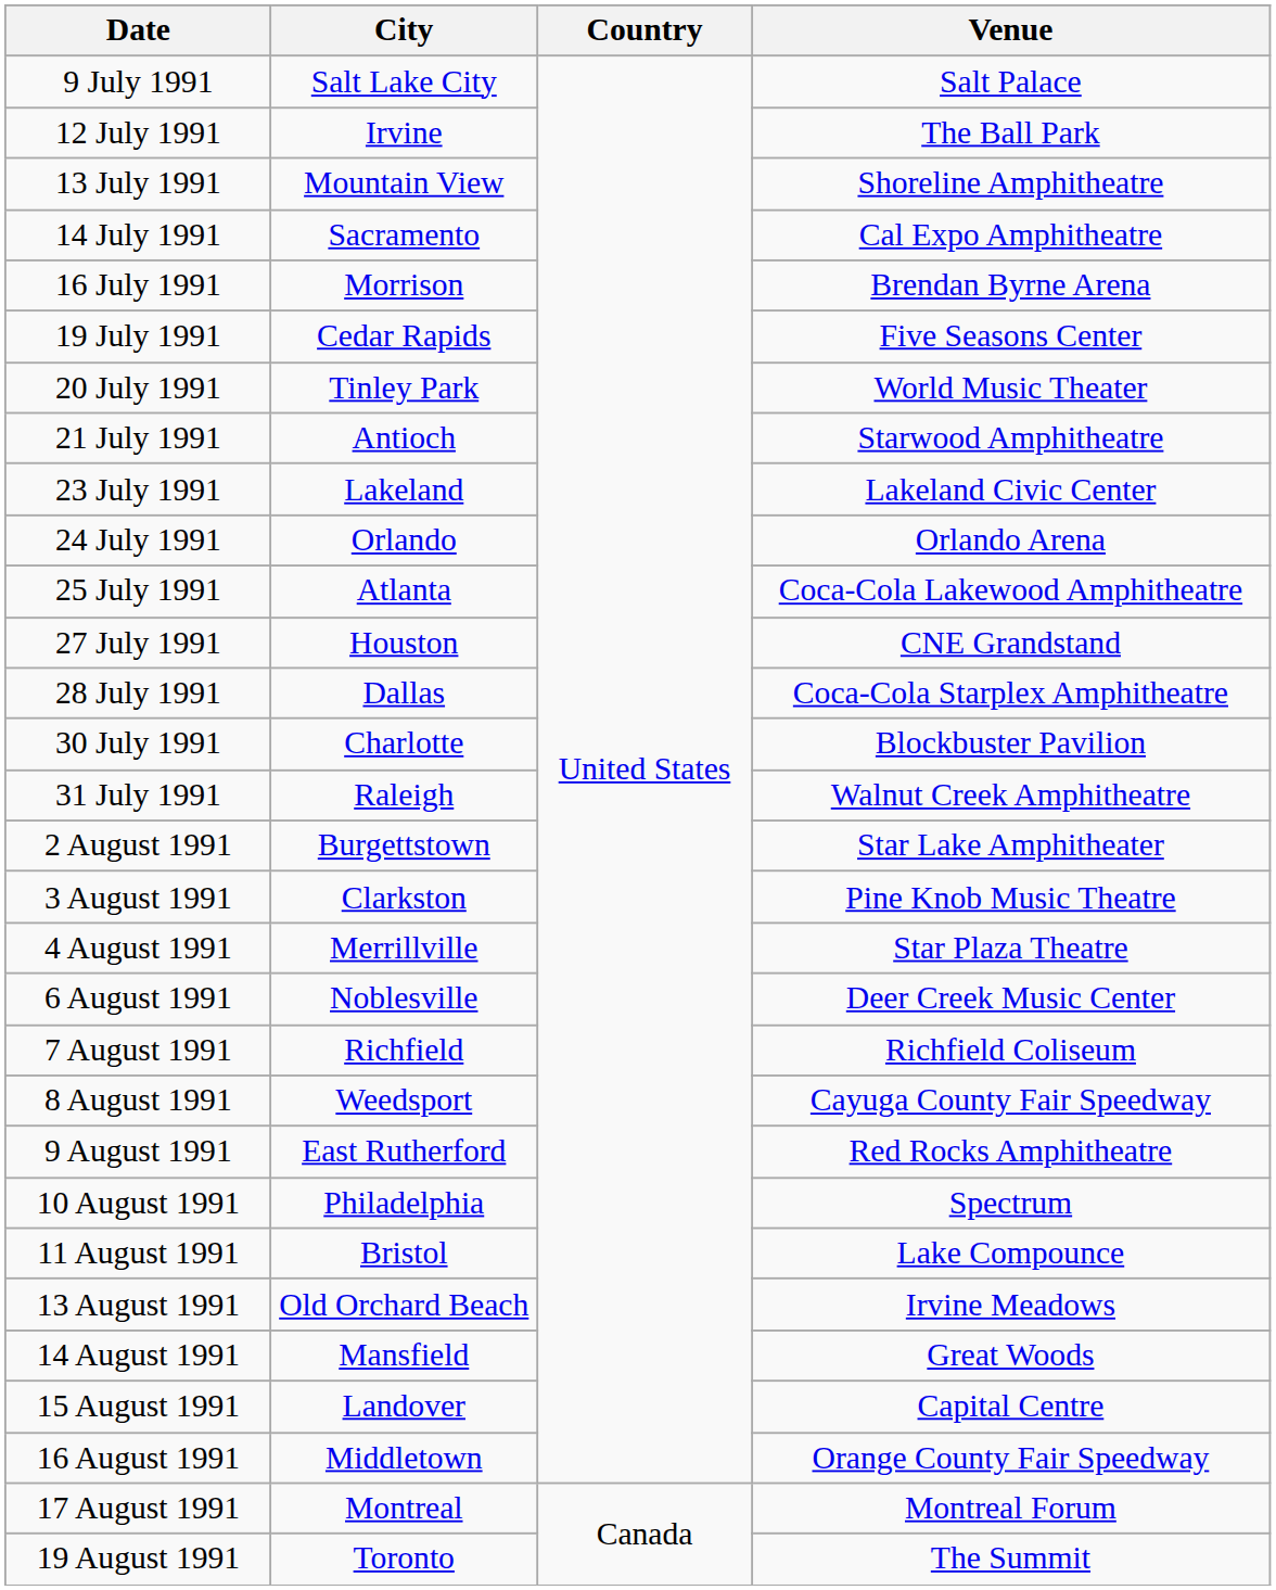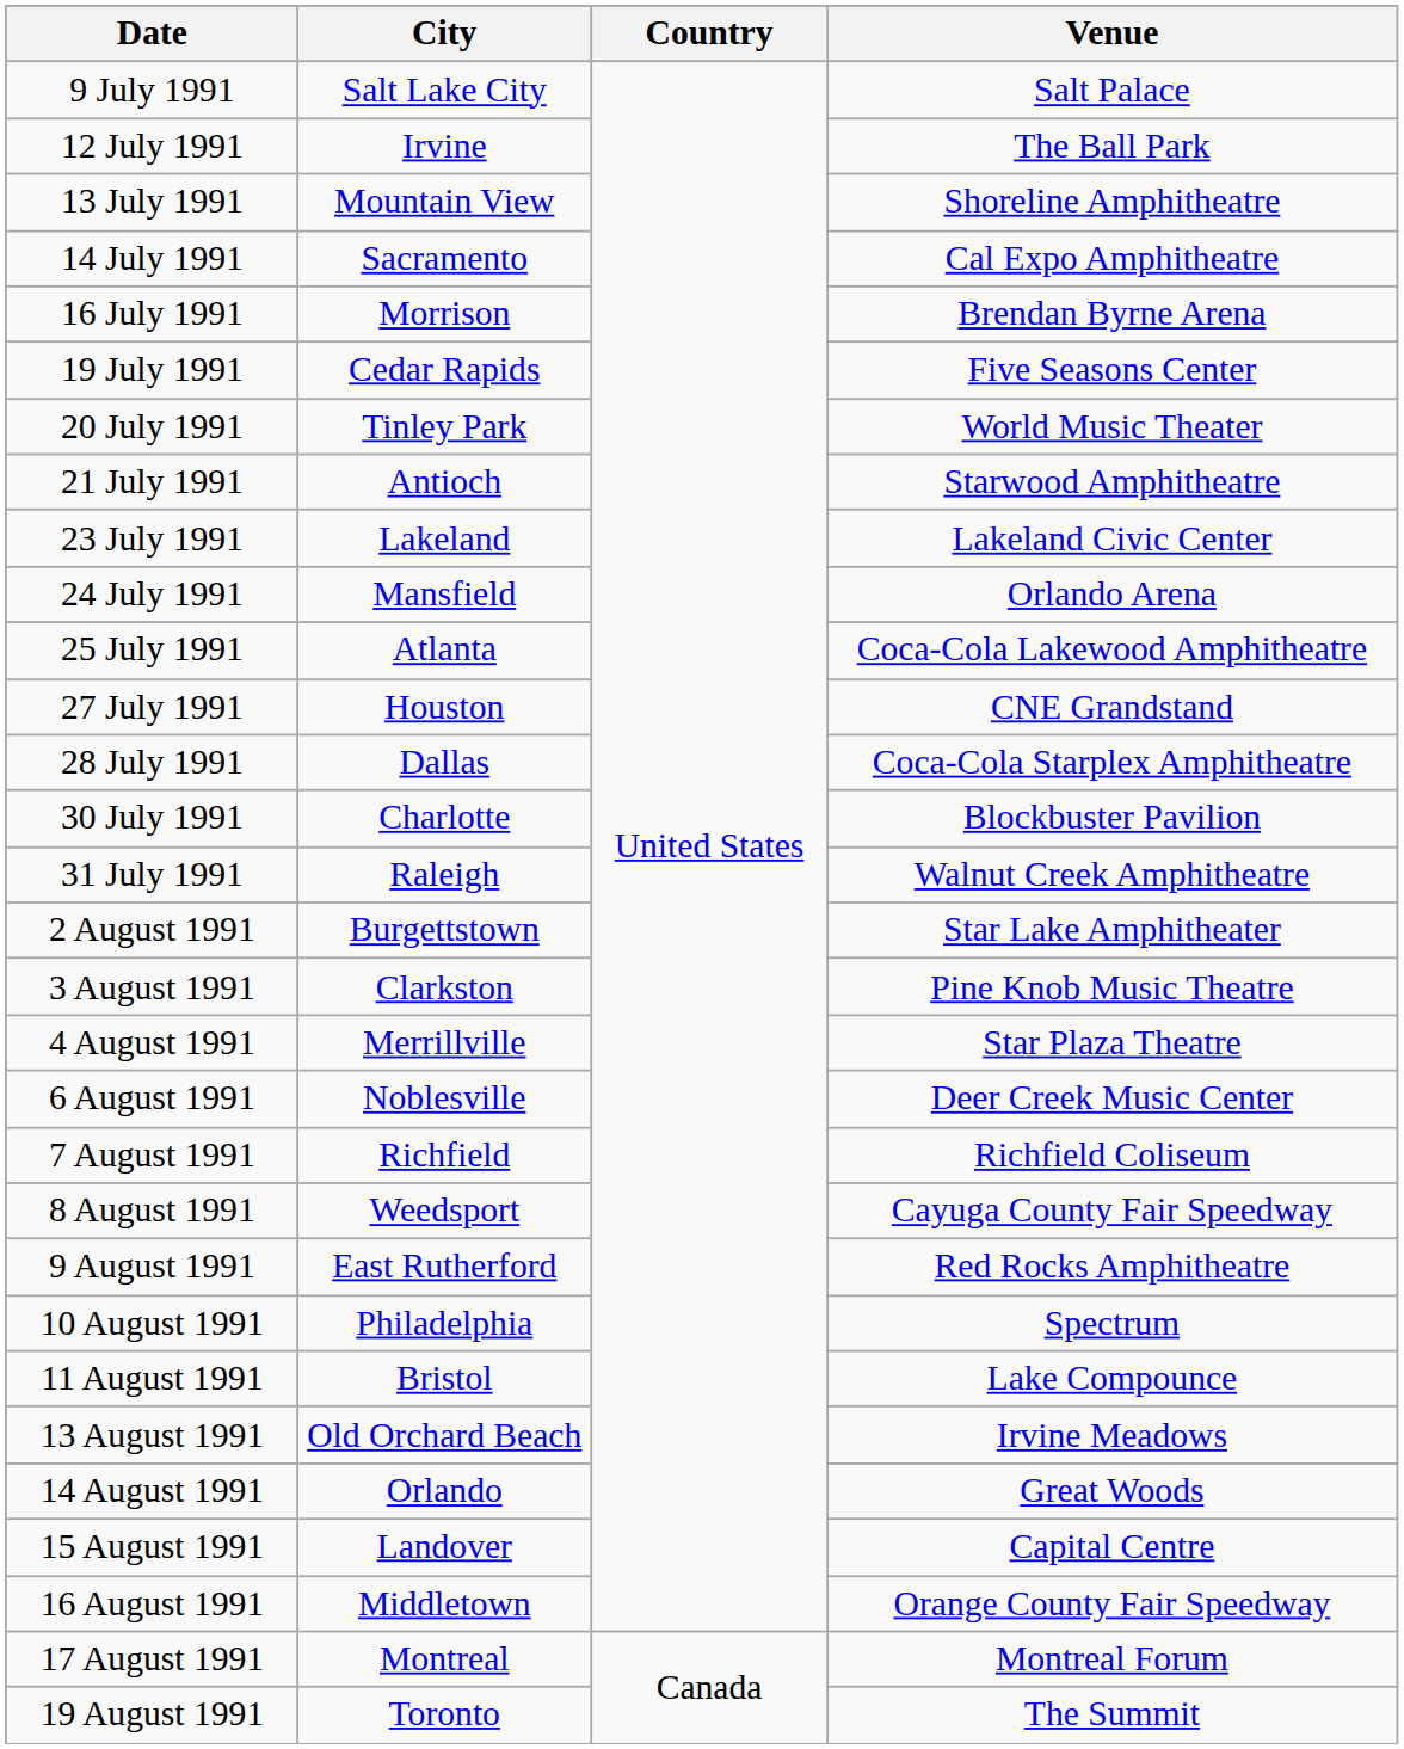 <table class="wikitable" style="text-align:center;">
 <tr>
 <th width="125">Date</th>
 <th width="125">City</th>
 <th width="100">Country</th>
 <th width="250">Venue</th>
 </tr>
 <tr>
 <td>9 July 1991</td>
 <td><a href='#'>Salt Lake City</a></td>
 <td rowspan="28"><a href='#'>United States</a></td>
 <td><a href='#'>Salt Palace</a></td>
 </tr>
 <tr>
 <td>12 July 1991</td>
 <td><a href='#'>Irvine</a></td>
 <td><a href='#'>The Ball Park</a></td>
 </tr>
 <tr>
 <td>13 July 1991</td>
 <td><a href='#'>Mountain View</a></td>
 <td><a href='#'>Shoreline Amphitheatre</a></td>
 </tr>
 <tr>
 <td>14 July 1991</td>
 <td><a href='#'>Sacramento</a></td>
 <td><a href='#'>Cal Expo Amphitheatre</a></td>
 </tr>
 <tr>
 <td>16 July 1991</td>
 <td><a href='#'>Morrison</a></td>
 <td><a href='#'>Brendan Byrne Arena</a></td>
 </tr>
 <tr>
 <td>19 July 1991</td>
 <td><a href='#'>Cedar Rapids</a></td>
 <td><a href='#'>Five Seasons Center</a></td>
 </tr>
 <tr>
 <td>20 July 1991</td>
 <td><a href='#'>Tinley Park</a></td>
 <td><a href='#'>World Music Theater</a></td>
 </tr>
 <tr>
 <td>21 July 1991</td>
 <td><a href='#'>Antioch</a></td>
 <td><a href='#'>Starwood Amphitheatre</a></td>
 </tr>
 <tr>
 <td>23 July 1991</td>
 <td><a href='#'>Lakeland</a></td>
 <td><a href='#'>Lakeland Civic Center</a></td>
 </tr>
 <tr>
 <td>24 July 1991</td>
-<td><a href='#'>Orlando</a></td>
+<td><a href='#'>Mansfield</a></td>
 <td><a href='#'>Orlando Arena</a></td>
 </tr>
 <tr>
 <td>25 July 1991</td>
 <td><a href='#'>Atlanta</a></td>
 <td><a href='#'>Coca-Cola Lakewood Amphitheatre</a></td>
 </tr>
 <tr>
 <td>27 July 1991</td>
 <td><a href='#'>Houston</a></td>
 <td><a href='#'>CNE Grandstand</a></td>
 </tr>
 <tr>
 <td>28 July 1991</td>
 <td><a href='#'>Dallas</a></td>
 <td><a href='#'>Coca-Cola Starplex Amphitheatre</a></td>
 </tr>
 <tr>
 <td>30 July 1991</td>
 <td><a href='#'>Charlotte</a></td>
 <td><a href='#'>Blockbuster Pavilion</a></td>
 </tr>
 <tr>
 <td>31 July 1991</td>
 <td><a href='#'>Raleigh</a></td>
 <td><a href='#'>Walnut Creek Amphitheatre</a></td>
 </tr>
 <tr>
 <td>2 August 1991</td>
 <td><a href='#'>Burgettstown</a></td>
 <td><a href='#'>Star Lake Amphitheater</a></td>
 </tr>
 <tr>
 <td>3 August 1991</td>
 <td><a href='#'>Clarkston</a></td>
 <td><a href='#'>Pine Knob Music Theatre</a></td>
 </tr>
 <tr>
 <td>4 August 1991</td>
 <td><a href='#'>Merrillville</a></td>
 <td><a href='#'>Star Plaza Theatre</a></td>
 </tr>
 <tr>
 <td>6 August 1991</td>
 <td><a href='#'>Noblesville</a></td>
 <td><a href='#'>Deer Creek Music Center</a></td>
 </tr>
 <tr>
 <td>7 August 1991</td>
 <td><a href='#'>Richfield</a></td>
 <td><a href='#'>Richfield Coliseum</a></td>
 </tr>
 <tr>
 <td>8 August 1991</td>
 <td><a href='#'>Weedsport</a></td>
 <td><a href='#'>Cayuga County Fair Speedway</a></td>
 </tr>
 <tr>
 <td>9 August 1991</td>
 <td><a href='#'>East Rutherford</a></td>
 <td><a href='#'>Red Rocks Amphitheatre</a></td>
 </tr>
 <tr>
 <td>10 August 1991</td>
 <td><a href='#'>Philadelphia</a></td>
 <td><a href='#'>Spectrum</a></td>
 </tr>
 <tr>
 <td>11 August 1991</td>
 <td><a href='#'>Bristol</a></td>
 <td><a href='#'>Lake Compounce</a></td>
 </tr>
 <tr>
 <td>13 August 1991</td>
 <td><a href='#'>Old Orchard Beach</a></td>
 <td><a href='#'>Irvine Meadows</a></td>
 </tr>
 <tr>
 <td>14 August 1991</td>
-<td><a href='#'>Mansfield</a></td>
+<td><a href='#'>Orlando</a></td>
 <td><a href='#'>Great Woods</a></td>
 </tr>
 <tr>
 <td>15 August 1991</td>
 <td><a href='#'>Landover</a></td>
 <td><a href='#'>Capital Centre</a></td>
 </tr>
 <tr>
 <td>16 August 1991</td>
 <td><a href='#'>Middletown</a></td>
 <td><a href='#'>Orange County Fair Speedway</a></td>
 </tr>
 <tr>
 <td>17 August 1991</td>
 <td><a href='#'>Montreal</a></td>
 <td rowspan="2">Canada</td>
 <td><a href='#'>Montreal Forum</a></td>
 </tr>
 <tr>
 <td>19 August 1991</td>
 <td><a href='#'>Toronto</a></td>
 <td><a href='#'>The Summit</a></td>
 </tr>
 </table>
